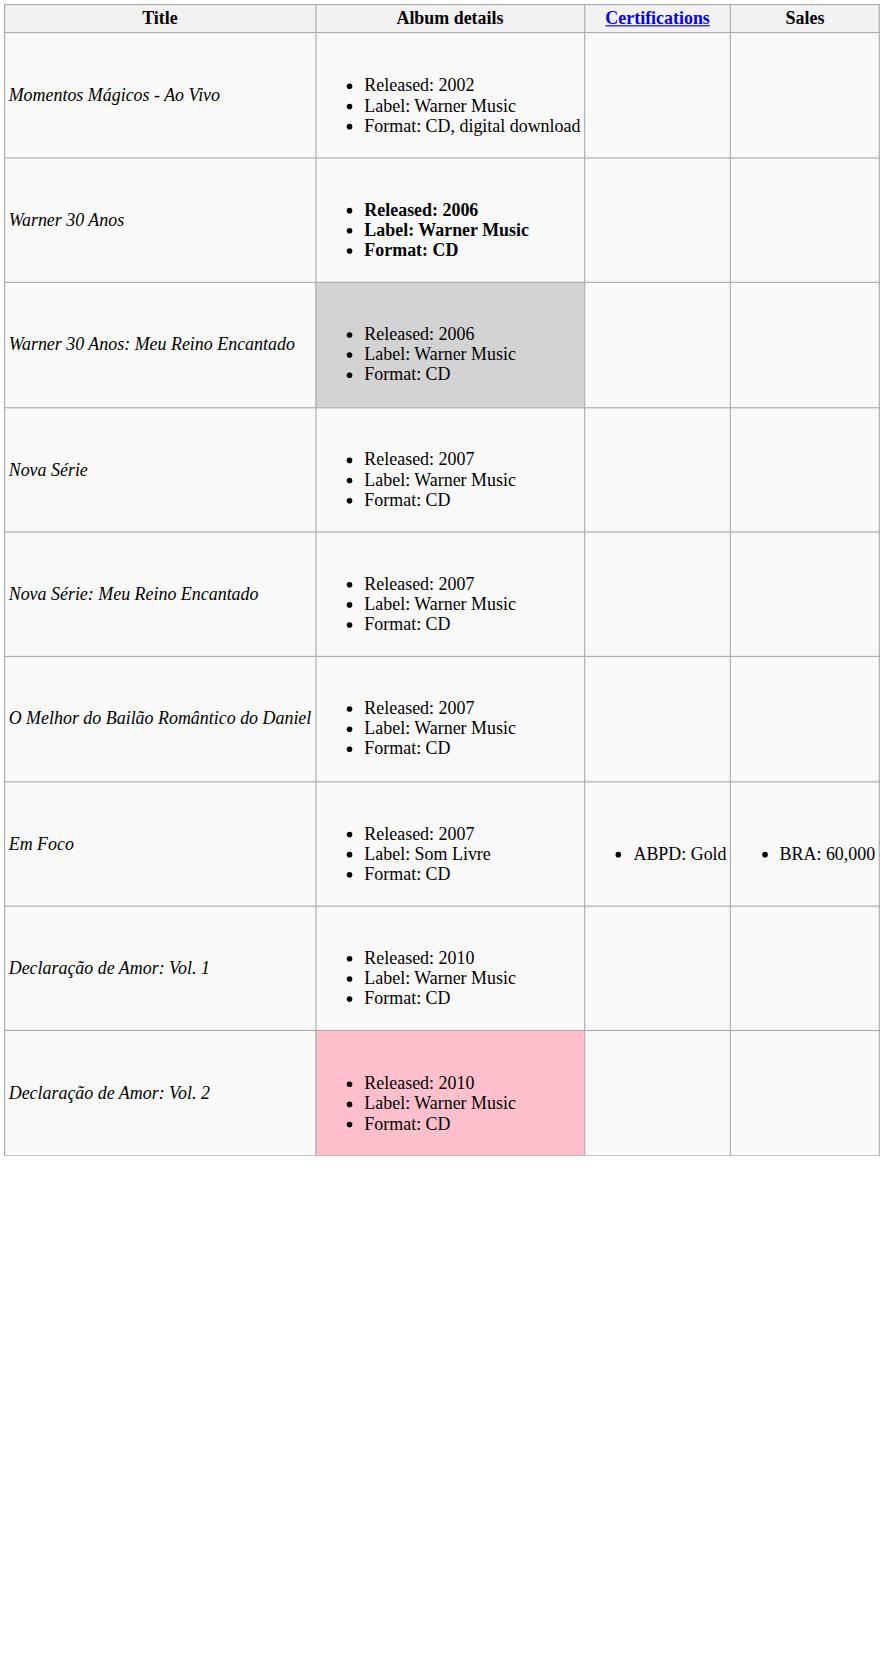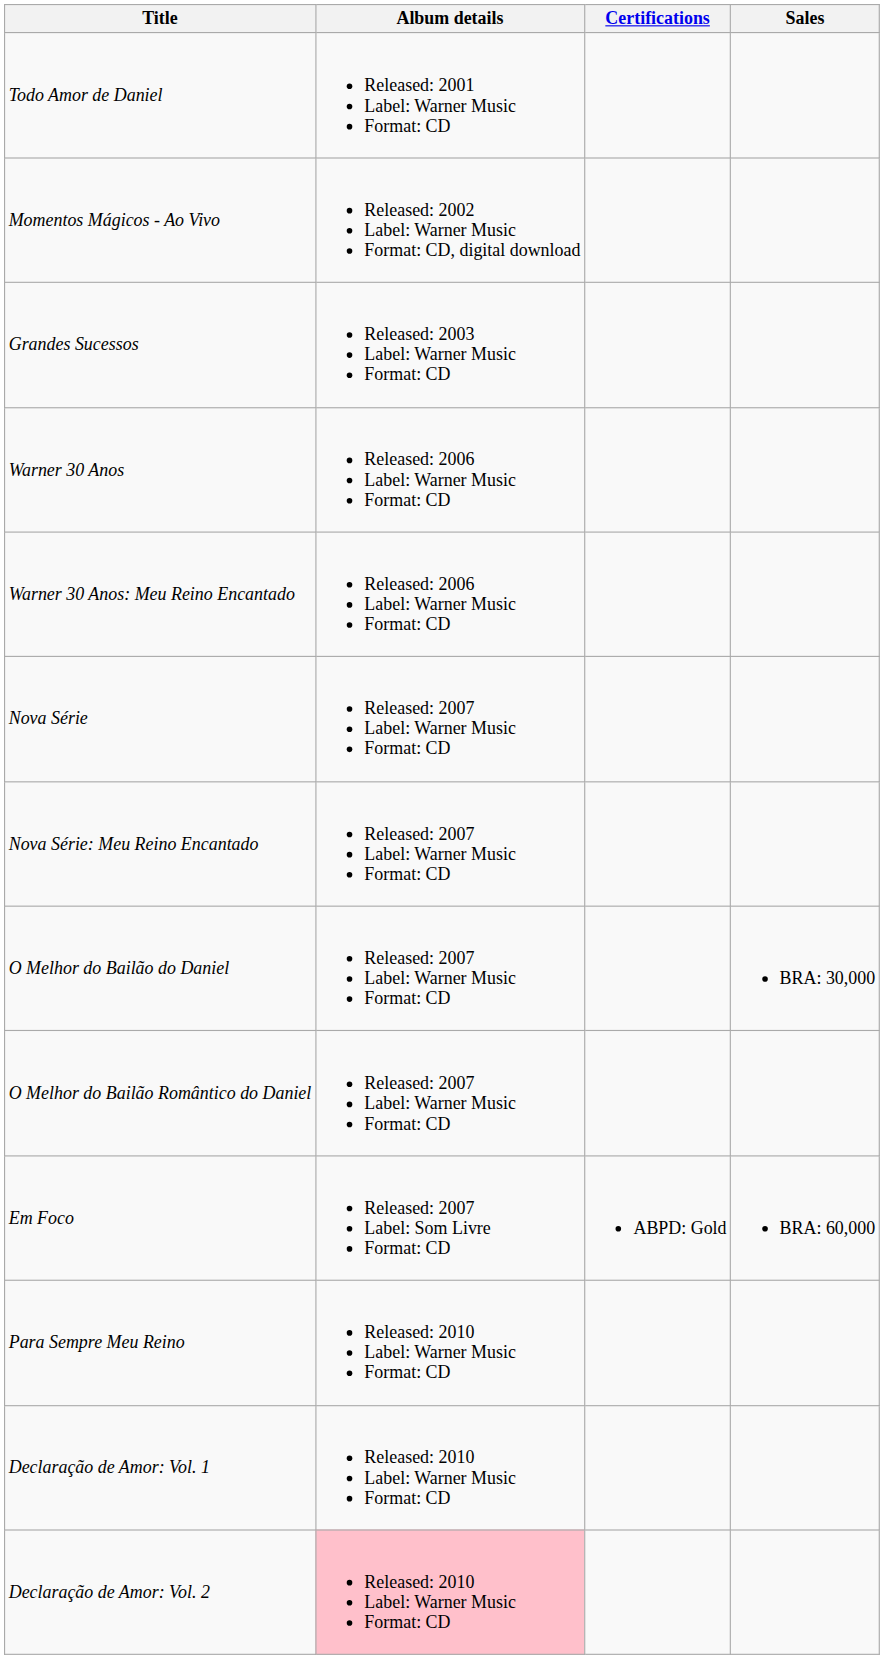 <table class="wikitable">
 <tr>
 <th>Title</th>
 <th>Album details</th>
 <th><a href='#'>Certifications</a></th>
 <th>Sales</th>
 </tr>
 <tr>
+<td><em>Todo Amor de Daniel</em></td>
+<td><br><ul><li>Released: 2001</li><li>Label: Warner Music</li><li>Format: CD</li></ul></td>
+<td></td>
+<td></td>
+</tr>
+<tr>
 <td><em>Momentos Mágicos - Ao Vivo</em></td>
 <td><br><ul><li>Released: 2002</li><li>Label: Warner Music</li><li>Format: CD, digital download</li></ul></td>
 <td></td>
 <td></td>
 </tr>
 <tr>
+<td><em>Grandes Sucessos</em></td>
+<td><br><ul><li>Released: 2003</li><li>Label: Warner Music</li><li>Format: CD</li></ul></td>
+<td></td>
+<td></td>
+</tr>
+<tr>
 <td><em>Warner 30 Anos</em></td>
-<td><strong><br><ul><li>Released: 2006</li><li>Label: Warner Music</li><li>Format: CD</li></ul></strong></td>
+<td><br><ul><li>Released: 2006</li><li>Label: Warner Music</li><li>Format: CD</li></ul></td>
 <td></td>
 <td></td>
 </tr>
 <tr>
 <td><em>Warner 30 Anos: Meu Reino Encantado</em></td>
-<td style="background: lightgrey;"><br><ul><li>Released: 2006</li><li>Label: Warner Music</li><li>Format: CD</li></ul></td>
+<td><br><ul><li>Released: 2006</li><li>Label: Warner Music</li><li>Format: CD</li></ul></td>
 <td></td>
 <td></td>
 </tr>
 <tr>
 <td><em>Nova Série</em></td>
 <td><br><ul><li>Released: 2007</li><li>Label: Warner Music</li><li>Format: CD</li></ul></td>
 <td></td>
 <td></td>
 </tr>
 <tr>
 <td><em>Nova Série: Meu Reino Encantado</em></td>
 <td><br><ul><li>Released: 2007</li><li>Label: Warner Music</li><li>Format: CD</li></ul></td>
 <td></td>
 <td></td>
 </tr>
 <tr>
+<td><em>O Melhor do Bailão do Daniel</em></td>
+<td><br><ul><li>Released: 2007</li><li>Label: Warner Music</li><li>Format: CD</li></ul></td>
+<td></td>
+<td><br><ul><li>BRA: 30,000</li></ul></td>
+</tr>
+<tr>
 <td><em>O Melhor do Bailão Romântico do Daniel</em></td>
 <td><br><ul><li>Released: 2007</li><li>Label: Warner Music</li><li>Format: CD</li></ul></td>
 <td></td>
 <td></td>
 </tr>
 <tr>
 <td><em>Em Foco</em></td>
 <td><br><ul><li>Released: 2007</li><li>Label: Som Livre</li><li>Format: CD</li></ul></td>
 <td><br><ul><li>ABPD: Gold</li></ul></td>
 <td><br><ul><li>BRA: 60,000</li></ul></td>
+</tr>
+<tr>
+<td><em>Para Sempre Meu Reino</em></td>
+<td><br><ul><li>Released: 2010</li><li>Label: Warner Music</li><li>Format: CD</li></ul></td>
+<td></td>
+<td></td>
 </tr>
 <tr>
 <td><em>Declaração de Amor: Vol. 1</em></td>
 <td><br><ul><li>Released: 2010</li><li>Label: Warner Music</li><li>Format: CD</li></ul></td>
 <td></td>
 <td></td>
 </tr>
 <tr>
 <td><em>Declaração de Amor: Vol. 2</em></td>
 <td style="background: pink;"><br><ul><li>Released: 2010</li><li>Label: Warner Music</li><li>Format: CD</li></ul></td>
 <td></td>
 <td></td>
 </tr>
 </table>
